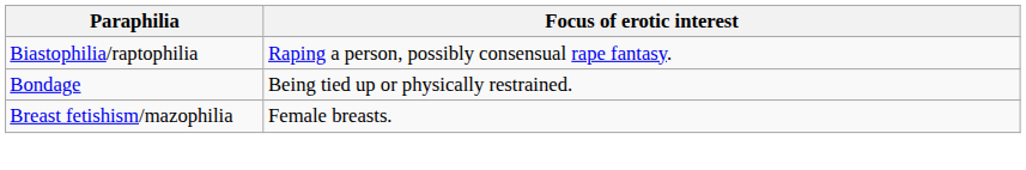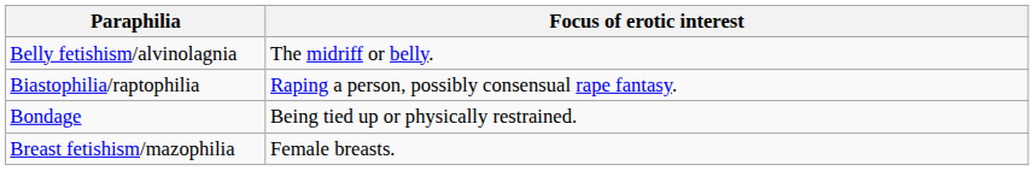 <table class="wikitable sortable" border="1">
 <tr>
 <th width="200px">Paraphilia</th>
 <th width="600px">Focus of erotic interest</th>
+</tr>
+<tr>
+<td><a href='#'>Belly fetishism</a>/alvinolagnia</td>
+<td>The <a href='#'>midriff</a> or <a href='#'>belly</a>.</td>
 </tr>
 <tr>
 <td><a href='#'>Biastophilia</a>/raptophilia</td>
 <td><a href='#'>Raping</a> a person, possibly consensual <a href='#'>rape fantasy</a>.</td>
 </tr>
 <tr>
 <td><a href='#'>Bondage</a></td>
 <td>Being tied up or physically restrained.</td>
 </tr>
 <tr>
 <td><a href='#'>Breast fetishism</a>/mazophilia</td>
 <td>Female breasts.</td>
 </tr>
 </table>
